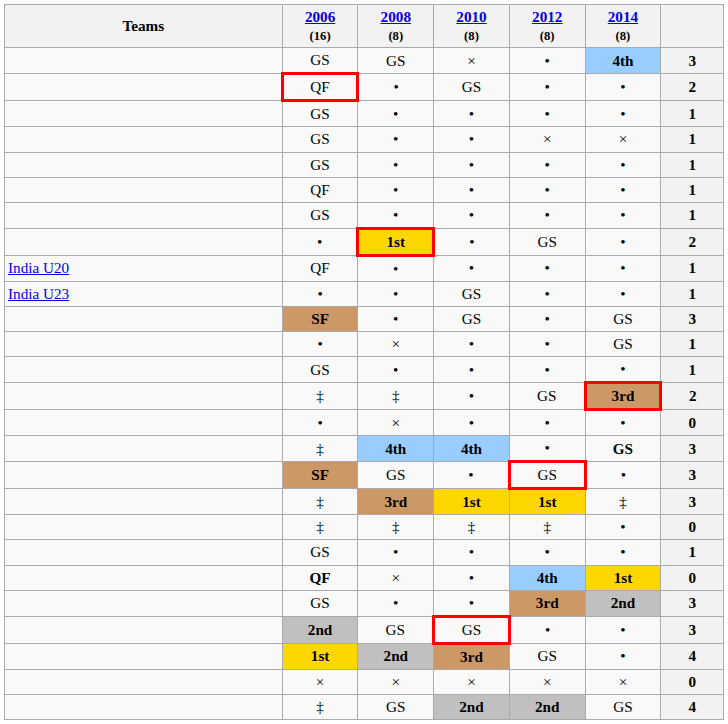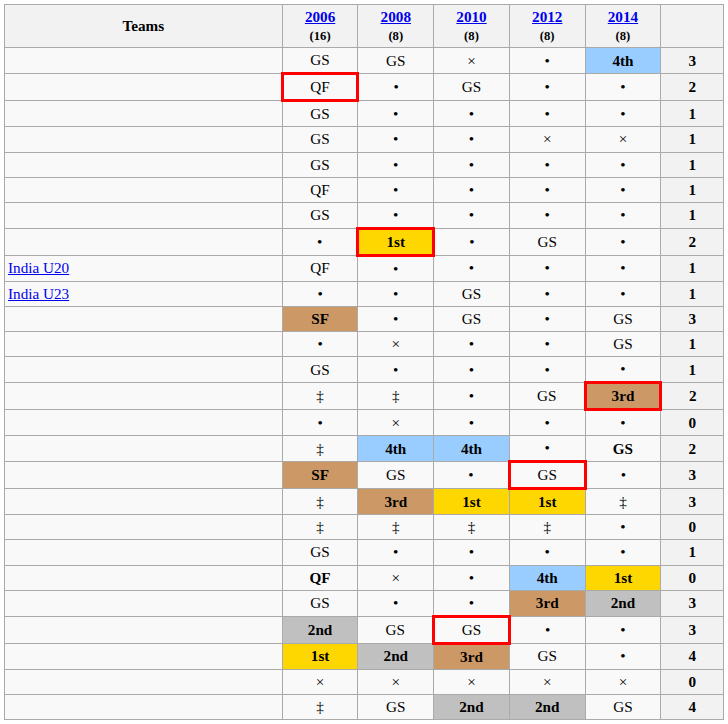 <table class="wikitable" style="font-size:95%; width: 57%; text-align: center;">
 <tr>
 <th width="22%">Teams</th>
 <th width="06%"><a href='#'>2006</a><br><small>(16)</small></th>
 <th width="06%"><a href='#'>2008</a><br><small>(8)</small></th>
 <th width="06%"><a href='#'>2010</a><br><small>(8)</small></th>
 <th width="06%"><a href='#'>2012</a><br><small>(8)</small></th>
 <th width="06%"><a href='#'>2014</a><br><small>(8)</small></th>
 <th width="05%"></th>
 </tr>
 <tr>
 <td align="left"></td>
 <td>GS</td>
 <td>GS</td>
 <td>×</td>
 <td>•</td>
 <td style="background:#9acdff;"><strong>4th</strong></td>
 <th>3</th>
 </tr>
 <tr>
 <td align="left"></td>
 <td style="border:3px solid red">QF</td>
 <td>•</td>
 <td>GS</td>
 <td>•</td>
 <td>•</td>
 <th>2</th>
 </tr>
 <tr>
 <td align="left"></td>
 <td>GS</td>
 <td>•</td>
 <td>•</td>
 <td>•</td>
 <td>•</td>
 <th>1</th>
 </tr>
 <tr>
 <td align="left"></td>
 <td>GS</td>
 <td>•</td>
 <td>•</td>
 <td>×</td>
 <td>×</td>
 <th>1</th>
 </tr>
 <tr>
 <td align="left"></td>
 <td>GS</td>
 <td>•</td>
 <td>•</td>
 <td>•</td>
 <td>•</td>
 <th>1</th>
 </tr>
 <tr>
 <td align="left"></td>
 <td>QF</td>
 <td>•</td>
 <td>•</td>
 <td>•</td>
 <td>•</td>
 <th>1</th>
 </tr>
 <tr>
 <td align="left"></td>
 <td>GS</td>
 <td>•</td>
 <td>•</td>
 <td>•</td>
 <td>•</td>
 <th>1</th>
 </tr>
 <tr>
 <td align="left"></td>
 <td>•</td>
 <td style="border:3px solid red; background:gold;"><strong>1st</strong></td>
 <td>•</td>
 <td>GS</td>
 <td>•</td>
 <th>2</th>
 </tr>
 <tr>
 <td align="left"> <a href='#'>India U20</a></td>
 <td>QF</td>
 <td>•</td>
 <td>•</td>
 <td>•</td>
 <td>•</td>
 <th>1</th>
 </tr>
 <tr>
 <td align="left"> <a href='#'>India U23</a></td>
 <td>•</td>
 <td>•</td>
 <td>GS</td>
 <td>•</td>
 <td>•</td>
 <th>1</th>
 </tr>
 <tr>
 <td align="left"></td>
 <td style="background:#cc9966;"><strong>SF</strong></td>
 <td>•</td>
 <td>GS</td>
 <td>•</td>
 <td>GS</td>
 <th>3</th>
 </tr>
 <tr>
 <td align="left"></td>
 <td>•</td>
 <td>×</td>
 <td>•</td>
 <td>•</td>
 <td>GS</td>
 <th>1</th>
 </tr>
 <tr>
 <td align="left"></td>
 <td>GS</td>
 <td>•</td>
 <td>•</td>
 <td>•</td>
 <td>•</td>
 <th>1</th>
 </tr>
 <tr>
 <td align="left"></td>
 <td>‡</td>
 <td>‡</td>
 <td>•</td>
 <td>GS</td>
 <td style="border:3px solid red; background:#cc9966;"><strong>3rd</strong></td>
 <th>2</th>
 </tr>
 <tr>
 <td align="left"></td>
 <td>•</td>
 <td>×</td>
 <td>•</td>
 <td>•</td>
 <td>•</td>
 <th>0</th>
 </tr>
 <tr>
 <td align="left"></td>
 <td>‡</td>
 <td style="background:#9acdff;"><strong>4th</strong></td>
 <td style="background:#9acdff;"><strong>4th</strong></td>
 <td>•</td>
 <td><strong>GS</strong></td>
-<th>3</th>
+<th>2</th>
 </tr>
 <tr>
 <td align="left"></td>
 <td style="background:#cc9966;"><strong>SF</strong></td>
 <td>GS</td>
 <td>•</td>
 <td style="border:3px solid red">GS</td>
 <td>•</td>
 <th>3</th>
 </tr>
 <tr>
 <td align="left"></td>
 <td>‡</td>
 <td style="background:#cc9966;"><strong>3rd</strong></td>
 <td style="background:gold;"><strong>1st</strong></td>
 <td style="background:gold;"><strong>1st</strong></td>
 <td>‡</td>
 <th>3</th>
 </tr>
 <tr>
 <td align="left"></td>
 <td>‡</td>
 <td>‡</td>
 <td>‡</td>
 <td>‡</td>
 <td>•</td>
 <th>0</th>
 </tr>
 <tr>
 <td align="left"></td>
 <td>GS</td>
 <td>•</td>
 <td>•</td>
 <td>•</td>
 <td>•</td>
 <th>1</th>
 </tr>
 <tr>
 <td align="left"></td>
 <td><strong>QF</strong></td>
 <td>×</td>
 <td>•</td>
 <td style="background:#9acdff;"><strong>4th</strong></td>
 <td style="background:gold;"><strong>1st</strong></td>
 <th>0</th>
 </tr>
 <tr>
 <td align="left"></td>
 <td>GS</td>
 <td>•</td>
 <td>•</td>
 <td style="background:#cc9966;"><strong>3rd</strong></td>
 <td style="background:silver;"><strong>2nd</strong></td>
 <th>3</th>
 </tr>
 <tr>
 <td align="left"></td>
 <td style="background:silver;"><strong>2nd</strong></td>
 <td>GS</td>
 <td style="border:3px solid red">GS</td>
 <td>•</td>
 <td>•</td>
 <th>3</th>
 </tr>
 <tr>
 <td align="left"></td>
 <td style="background:gold;"><strong>1st</strong></td>
 <td style="background:silver;"><strong>2nd</strong></td>
 <td style="background:#cc9966;"><strong>3rd</strong></td>
 <td>GS</td>
 <td>•</td>
 <th>4</th>
 </tr>
 <tr>
 <td align="left"></td>
 <td>×</td>
 <td>×</td>
 <td>×</td>
 <td>×</td>
 <td>×</td>
 <th>0</th>
 </tr>
 <tr>
 <td align="left"></td>
 <td>‡</td>
 <td>GS</td>
 <td style="background:silver;"><strong>2nd</strong></td>
 <td style="background:silver;"><strong>2nd</strong></td>
 <td>GS</td>
 <th>4</th>
 </tr>
 <tr>
 </tr>
 </table>
